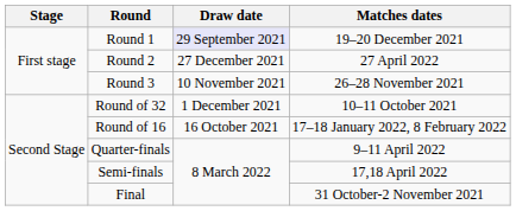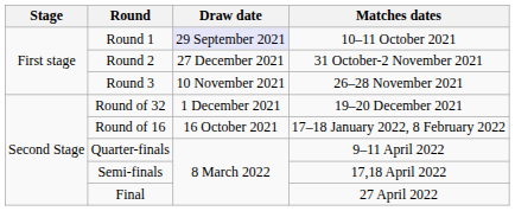 <table class="wikitable" style="text-align:center">
 <tr>
 <th>Stage</th>
 <th>Round</th>
 <th>Draw date</th>
 <th>Matches dates</th>
 </tr>
 <tr>
 <td rowspan=3>First stage</td>
 <td>Round 1</td>
 <td style="background: lavender;">29 September 2021</td>
-<td>19–20 December 2021</td>
+<td>10–11 October 2021</td>
 </tr>
 <tr>
 <td>Round 2</td>
 <td>27 December 2021</td>
-<td>27 April 2022</td>
+<td>31 October-2 November 2021</td>
 </tr>
 <tr>
 <td>Round 3</td>
 <td>10 November 2021</td>
 <td>26–28 November 2021</td>
 </tr>
 <tr>
 <td rowspan=5>Second Stage</td>
 <td>Round of 32</td>
 <td>1 December 2021</td>
-<td>10–11 October 2021</td>
+<td>19–20 December 2021</td>
 </tr>
 <tr>
 <td>Round of 16</td>
 <td>16 October 2021</td>
 <td>17–18 January 2022, 8 February 2022</td>
 </tr>
 <tr>
 <td>Quarter-finals</td>
 <td rowspan=3>8 March 2022</td>
 <td>9–11 April 2022</td>
 </tr>
 <tr>
 <td>Semi-finals</td>
 <td>17,18 April 2022</td>
 </tr>
 <tr>
 <td>Final</td>
-<td>31 October-2 November 2021</td>
+<td>27 April 2022</td>
 </tr>
 </table>
